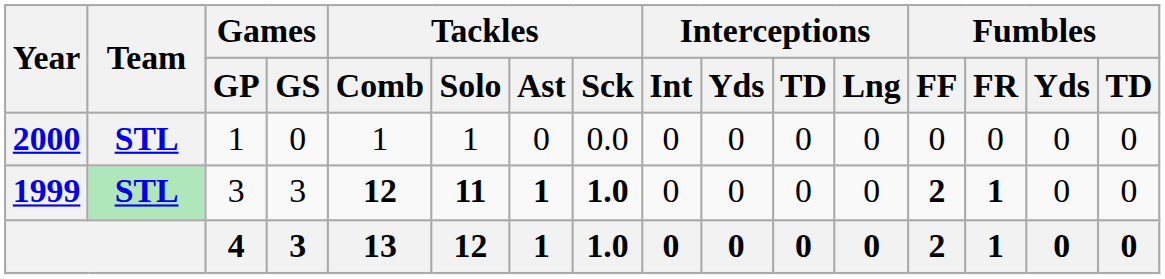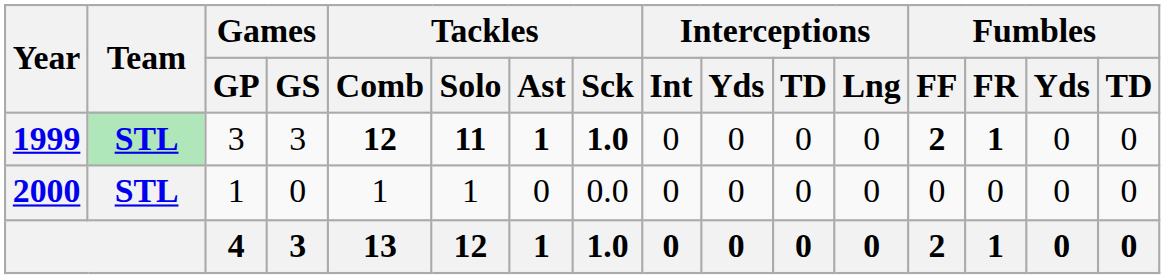 <table class="wikitable" style="text-align:center">
 <tr>
 <th rowspan="2">Year</th>
 <th rowspan="2">Team</th>
 <th colspan="2">Games</th>
 <th colspan="4">Tackles</th>
 <th colspan="4">Interceptions</th>
 <th colspan="4">Fumbles</th>
 </tr>
 <tr>
 <th>GP</th>
 <th>GS</th>
 <th>Comb</th>
 <th>Solo</th>
 <th>Ast</th>
 <th>Sck</th>
 <th>Int</th>
 <th>Yds</th>
 <th>TD</th>
 <th>Lng</th>
 <th>FF</th>
 <th>FR</th>
 <th>Yds</th>
 <th>TD</th>
 </tr>
 <tr>
+<th><a href='#'>1999</a></th>
+<th style="background:#afe6ba; width:3em;"><a href='#'>STL</a></th>
+<td>3</td>
+<td>3</td>
+<td><strong>12</strong></td>
+<td><strong>11</strong></td>
+<td><strong>1</strong></td>
+<td><strong>1.0</strong></td>
+<td>0</td>
+<td>0</td>
+<td>0</td>
+<td>0</td>
+<td><strong>2</strong></td>
+<td><strong>1</strong></td>
+<td>0</td>
+<td>0</td>
+</tr>
+<tr>
 <th><a href='#'>2000</a></th>
 <th><a href='#'>STL</a></th>
 <td>1</td>
 <td>0</td>
 <td>1</td>
 <td>1</td>
 <td>0</td>
 <td>0.0</td>
 <td>0</td>
 <td>0</td>
 <td>0</td>
 <td>0</td>
 <td>0</td>
 <td>0</td>
-<td>0</td>
-<td>0</td>
-</tr>
-<tr>
-<th><a href='#'>1999</a></th>
-<th style="background:#afe6ba; width:3em;"><a href='#'>STL</a></th>
-<td>3</td>
-<td>3</td>
-<td><strong>12</strong></td>
-<td><strong>11</strong></td>
-<td><strong>1</strong></td>
-<td><strong>1.0</strong></td>
-<td>0</td>
-<td>0</td>
-<td>0</td>
-<td>0</td>
-<td><strong>2</strong></td>
-<td><strong>1</strong></td>
 <td>0</td>
 <td>0</td>
 </tr>
 <tr>
 <th colspan="2"></th>
 <th>4</th>
 <th>3</th>
 <th>13</th>
 <th>12</th>
 <th>1</th>
 <th>1.0</th>
 <th>0</th>
 <th>0</th>
 <th>0</th>
 <th>0</th>
 <th>2</th>
 <th>1</th>
 <th>0</th>
 <th>0</th>
 </tr>
 </table>
